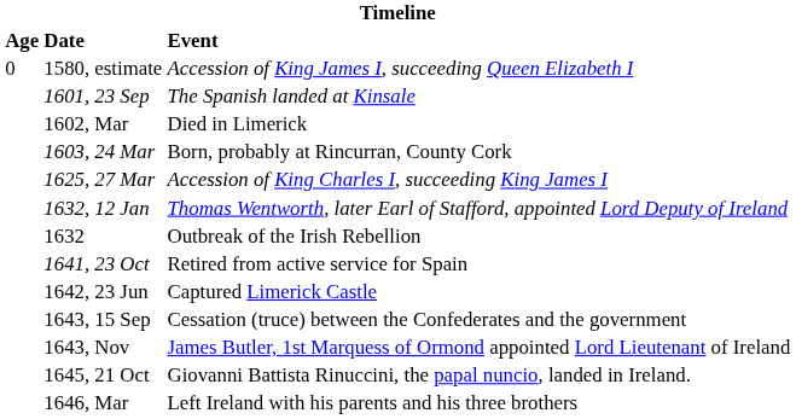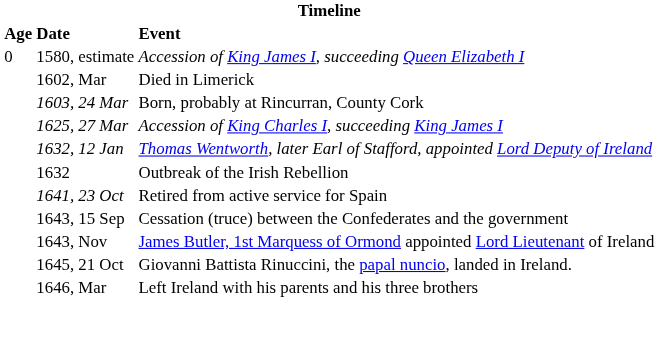 <table>
 <tr>
 <th colspan=3>Timeline</th>
 </tr>
 <tr>
 <th align="left">Age</th>
 <th align="left">Date</th>
 <th align="left">Event</th>
 </tr>
 <tr>
 <td>0</td>
 <td>1580, estimate</td>
 <td><em>Accession of <a href='#'>King James I</a>, succeeding <a href='#'>Queen Elizabeth I</a></em></td>
-</tr>
-<tr>
-<td></td>
-<td><em>1601, 23 Sep</em></td>
-<td><em>The Spanish landed at <a href='#'>Kinsale</a></em></td>
 </tr>
 <tr>
 <td></td>
 <td>1602, Mar</td>
 <td>Died in Limerick</td>
 </tr>
 <tr>
 <td></td>
 <td><em>1603, 24 Mar</em></td>
 <td>Born, probably at Rincurran, County Cork</td>
 </tr>
 <tr>
 <td></td>
 <td><em>1625, 27 Mar</em></td>
 <td><em>Accession of <a href='#'>King Charles I</a>, succeeding <a href='#'>King James I</a></em></td>
 </tr>
 <tr>
 <td></td>
 <td><em>1632, 12 Jan</em></td>
 <td><em><a href='#'>Thomas Wentworth</a>, later Earl of Stafford, appointed <a href='#'>Lord Deputy of Ireland</a></em></td>
 </tr>
 <tr>
 <td></td>
 <td>1632</td>
 <td></em>Outbreak of the Irish Rebellion<em></td>
 </tr>
 <tr>
 <td></td>
 <td><em>1641, 23 Oct</td>
 <td>Retired from active service for Spain</td>
 </tr>
 <tr>
 <td></td>
-<td>1642, 23 Jun</td>
-<td>Captured <a href='#'>Limerick Castle</a></td>
-</tr>
-<tr>
-<td></td>
 <td></em>1643, 15 Sep<em></td>
 <td></em>Cessation (truce) between the Confederates and the government<em></td>
 </tr>
 <tr>
 <td></td>
 <td></em>1643, Nov<em></td>
 <td></em><a href='#'>James Butler, 1st Marquess of Ormond</a> appointed <a href='#'>Lord Lieutenant</a> of Ireland<em></td>
 </tr>
 <tr>
 <td></td>
 <td></em>1645, 21 Oct<em></td>
 <td></em>Giovanni Battista Rinuccini, the <a href='#'>papal nuncio</a>, landed in Ireland.<em></td>
 </tr>
 <tr>
 <td></td>
 <td>1646, Mar</td>
 <td>Left Ireland with his parents and his three brothers</td>
 </tr>
 </table>
